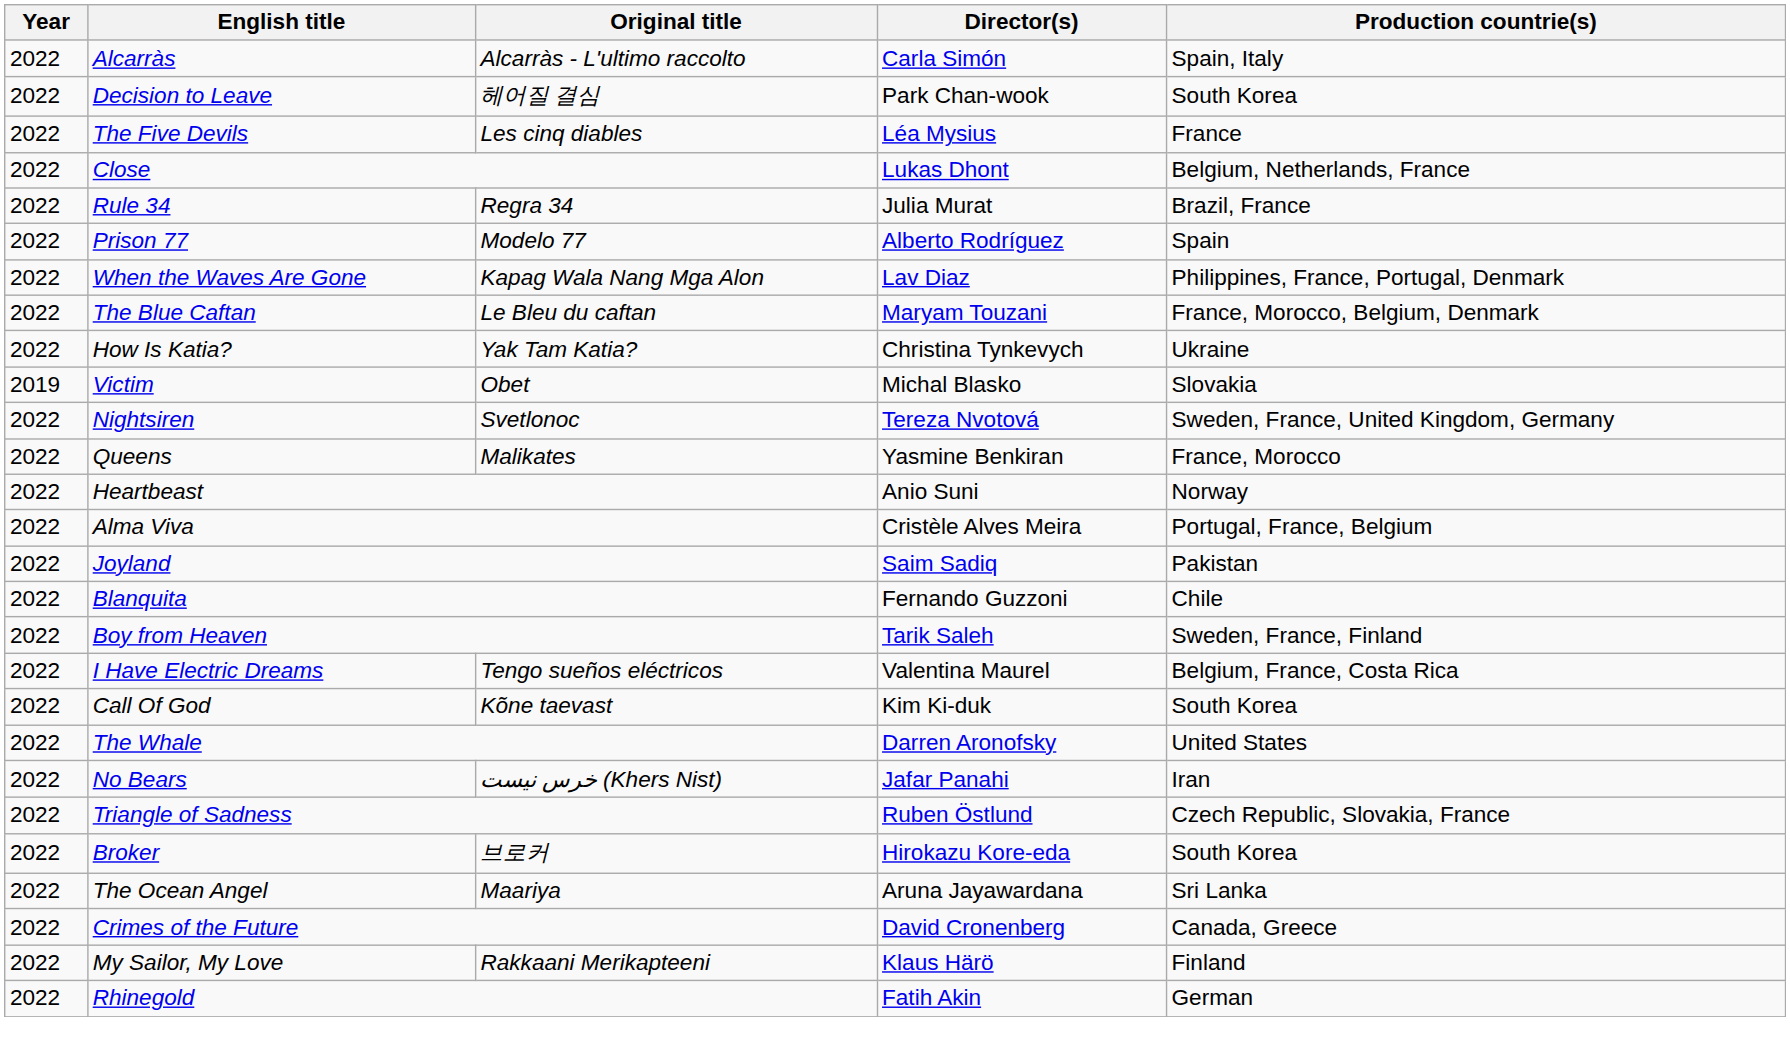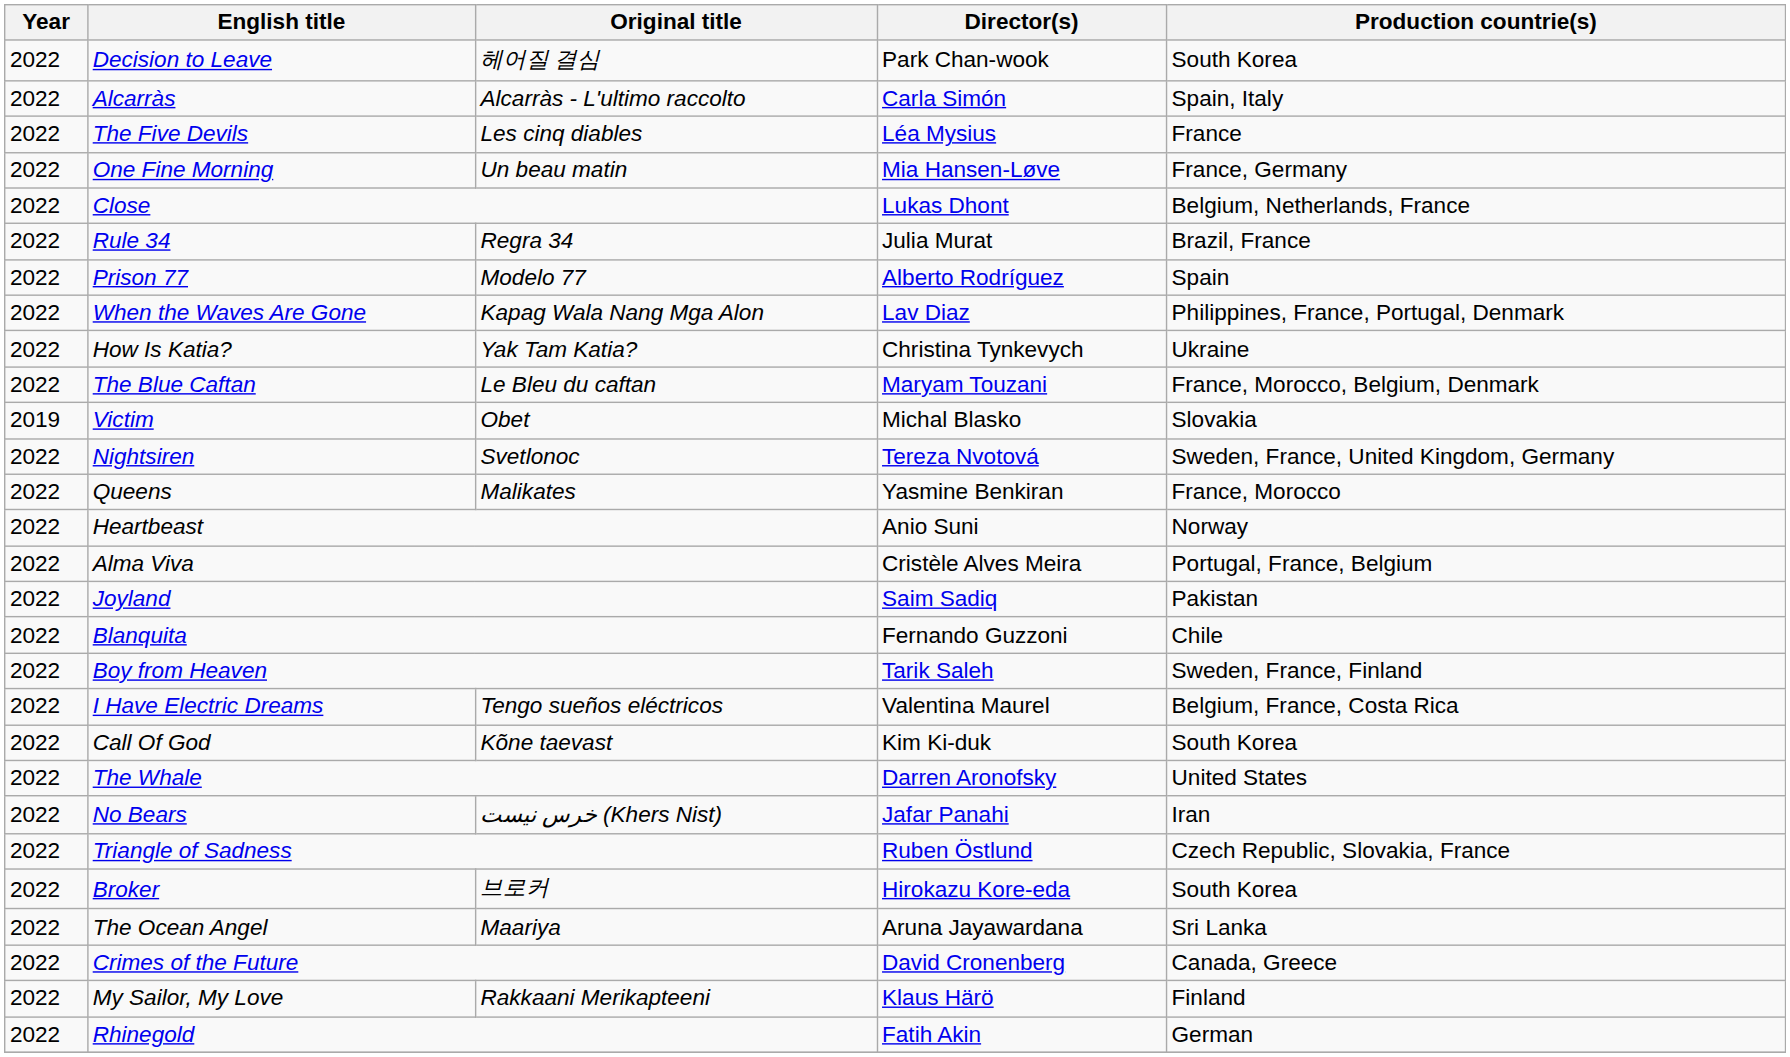 <table class="sortable wikitable" style="width:100%; margin-bottom:4px" cellpadding="5">
 <tr>
 <th scope="col">Year</th>
 <th scope="col">English title</th>
 <th scope="col">Original title</th>
 <th scope="col">Director(s)</th>
 <th scope="col">Production countrie(s)</th>
 </tr>
 <tr>
 <td>2022</td>
+<td><em><a href='#'>Decision to Leave</a></em></td>
+<td><em>헤어질 결심</em></td>
+<td>Park Chan-wook</td>
+<td>South Korea</td>
+</tr>
+<tr>
+<td>2022</td>
 <td><em><a href='#'>Alcarràs</a></em></td>
 <td><em>Alcarràs - L'ultimo raccolto</em></td>
 <td><a href='#'>Carla Simón</a></td>
 <td>Spain, Italy</td>
 </tr>
 <tr>
 <td>2022</td>
-<td><em><a href='#'>Decision to Leave</a></em></td>
-<td><em>헤어질 결심</em></td>
-<td>Park Chan-wook</td>
-<td>South Korea</td>
-</tr>
-<tr>
-<td>2022</td>
 <td><em><a href='#'>The Five Devils</a></em></td>
 <td><em>Les cinq diables</em></td>
 <td><a href='#'>Léa Mysius</a></td>
 <td>France</td>
+</tr>
+<tr>
+<td>2022</td>
+<td><em><a href='#'>One Fine Morning</a></em></td>
+<td><em>Un beau matin</em></td>
+<td><a href='#'>Mia Hansen-Løve</a></td>
+<td>France, Germany</td>
 </tr>
 <tr>
 <td>2022</td>
 <td colspan=2><em><a href='#'>Close</a></em></td>
 <td><a href='#'>Lukas Dhont</a></td>
 <td>Belgium, Netherlands, France</td>
 </tr>
 <tr>
 <td>2022</td>
 <td><em><a href='#'>Rule 34</a></em></td>
 <td><em>Regra 34</em></td>
 <td>Julia Murat</td>
 <td>Brazil, France</td>
 </tr>
 <tr>
 <td>2022</td>
 <td><em><a href='#'>Prison 77</a></em></td>
 <td><em>Modelo 77</em></td>
 <td><a href='#'>Alberto Rodríguez</a></td>
 <td>Spain</td>
 </tr>
 <tr>
 <td>2022</td>
 <td><em><a href='#'>When the Waves Are Gone</a></em></td>
 <td><em>Kapag Wala Nang Mga Alon</em></td>
 <td><a href='#'>Lav Diaz</a></td>
 <td>Philippines, France, Portugal, Denmark</td>
 </tr>
 <tr>
 <td>2022</td>
+<td><em>How Is Katia?</em></td>
+<td><em>Yak Tam Katia?</em></td>
+<td>Christina Tynkevych</td>
+<td>Ukraine</td>
+</tr>
+<tr>
+<td>2022</td>
 <td><em><a href='#'>The Blue Caftan</a></em></td>
 <td><em>Le Bleu du caftan</em></td>
 <td><a href='#'>Maryam Touzani</a></td>
 <td>France, Morocco, Belgium, Denmark</td>
-</tr>
-<tr>
-<td>2022</td>
-<td><em>How Is Katia?</em></td>
-<td><em>Yak Tam Katia?</em></td>
-<td>Christina Tynkevych</td>
-<td>Ukraine</td>
 </tr>
 <tr>
 <td>2019</td>
 <td><em><a href='#'>Victim</a></em></td>
 <td><em>Obet</em></td>
 <td>Michal Blasko</td>
 <td>Slovakia</td>
 </tr>
 <tr>
 <td>2022</td>
 <td><em><a href='#'>Nightsiren</a></em></td>
 <td><em>Svetlonoc</em></td>
 <td><a href='#'>Tereza Nvotová</a></td>
 <td>Sweden, France, United Kingdom, Germany</td>
 </tr>
 <tr>
 <td>2022</td>
 <td><em>Queens</em></td>
 <td><em>Malikates</em></td>
 <td>Yasmine Benkiran</td>
 <td>France, Morocco</td>
 </tr>
 <tr>
 <td>2022</td>
 <td colspan=2><em>Heartbeast</em></td>
 <td>Anio Suni</td>
 <td>Norway</td>
 </tr>
 <tr>
 <td>2022</td>
 <td colspan=2><em>Alma Viva</em></td>
 <td>Cristèle Alves Meira</td>
 <td>Portugal, France, Belgium</td>
 </tr>
 <tr>
 <td>2022</td>
 <td colspan=2><em><a href='#'>Joyland</a></em></td>
 <td><a href='#'>Saim Sadiq</a></td>
 <td>Pakistan</td>
 </tr>
 <tr>
 <td>2022</td>
 <td colspan=2><em><a href='#'>Blanquita</a></em></td>
 <td>Fernando Guzzoni</td>
 <td>Chile</td>
 </tr>
 <tr>
 <td>2022</td>
 <td colspan=2><em><a href='#'>Boy from Heaven</a></em></td>
 <td><a href='#'>Tarik Saleh</a></td>
 <td>Sweden, France, Finland</td>
 </tr>
 <tr>
 <td>2022</td>
 <td><em><a href='#'>I Have Electric Dreams</a></em></td>
 <td><em>Tengo sueños eléctricos</em></td>
 <td>Valentina Maurel</td>
 <td>Belgium, France, Costa Rica</td>
 </tr>
 <tr>
 <td>2022</td>
 <td><em>Call Of God</em></td>
 <td><em>Kõne taevast</em></td>
 <td>Kim Ki-duk</td>
 <td>South Korea</td>
 </tr>
 <tr>
 <td>2022</td>
 <td colspan=2><em><a href='#'>The Whale</a></em></td>
 <td><a href='#'>Darren Aronofsky</a></td>
 <td>United States</td>
 </tr>
 <tr>
 <td>2022</td>
 <td><em><a href='#'>No Bears</a></em></td>
 <td><em>خرس نیست (Khers Nist)</em></td>
 <td><a href='#'>Jafar Panahi</a></td>
 <td>Iran</td>
 </tr>
 <tr>
 <td>2022</td>
 <td colspan=2><em><a href='#'>Triangle of Sadness</a></em></td>
 <td><a href='#'>Ruben Östlund</a></td>
 <td>Czech Republic, Slovakia, France</td>
 </tr>
 <tr>
 <td>2022</td>
 <td><em><a href='#'>Broker</a></em></td>
 <td><em>브로커</em></td>
 <td><a href='#'>Hirokazu Kore-eda</a></td>
 <td>South Korea</td>
 </tr>
 <tr>
 <td>2022</td>
 <td><em>The Ocean Angel</em></td>
 <td><em>Maariya</em></td>
 <td>Aruna Jayawardana</td>
 <td>Sri Lanka</td>
 </tr>
 <tr>
 <td>2022</td>
 <td colspan=2><em><a href='#'>Crimes of the Future</a></em></td>
 <td><a href='#'>David Cronenberg</a></td>
 <td>Canada, Greece</td>
 </tr>
 <tr>
 <td>2022</td>
 <td><em>My Sailor, My Love</em></td>
 <td><em>Rakkaani Merikapteeni</em></td>
 <td><a href='#'>Klaus Härö</a></td>
 <td>Finland</td>
 </tr>
 <tr>
 <td>2022</td>
 <td colspan=2><em><a href='#'>Rhinegold</a></em></td>
 <td><a href='#'>Fatih Akin</a></td>
 <td>German</td>
 </tr>
 <tr>
 </tr>
 </table>
